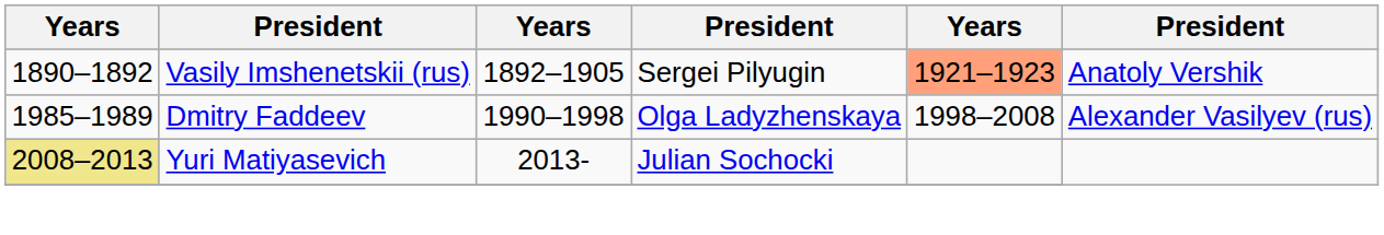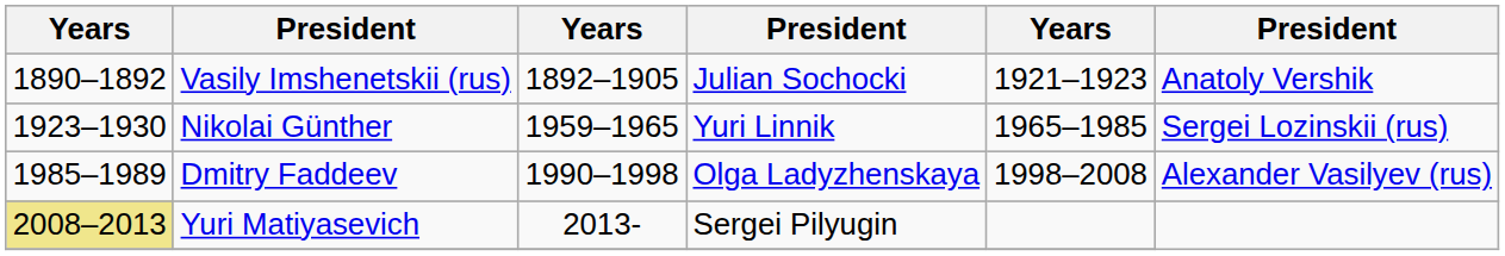 <table class="wikitable" border="1" style="text-align:center;">
 <tr>
 <th>Years</th>
 <th>President</th>
 <th>Years</th>
 <th>President</th>
 <th>Years</th>
 <th>President</th>
 </tr>
 <tr>
 <td>1890–1892</td>
 <td style="text-align:left;"><a href='#'>Vasily Imshenetskii (rus)</a></td>
 <td>1892–1905</td>
-<td style="text-align:left;">Sergei Pilyugin</td>
-<td style="background: lightsalmon;">1921–1923</td>
+<td style="text-align:left;"><a href='#'>Julian Sochocki</a></td>
+<td>1921–1923</td>
 <td style="text-align:left;"><a href='#'>Anatoly Vershik</a></td>
+</tr>
+<tr>
+<td>1923–1930</td>
+<td style="text-align:left;"><a href='#'>Nikolai Günther</a></td>
+<td>1959–1965</td>
+<td style="text-align:left;"><a href='#'>Yuri Linnik</a></td>
+<td>1965–1985</td>
+<td style="text-align:left;"><a href='#'>Sergei Lozinskii (rus)</a></td>
 </tr>
 <tr>
 <td>1985–1989</td>
 <td style="text-align:left;"><a href='#'>Dmitry Faddeev</a></td>
 <td>1990–1998</td>
 <td style="text-align:left;"><a href='#'>Olga Ladyzhenskaya</a></td>
 <td>1998–2008</td>
 <td style="text-align:left;"><a href='#'>Alexander Vasilyev (rus)</a></td>
 </tr>
 <tr>
 <td style="background: khaki;">2008–2013</td>
 <td style="text-align:left;"><a href='#'>Yuri Matiyasevich</a></td>
 <td>2013-</td>
-<td style="text-align:left;"><a href='#'>Julian Sochocki</a></td>
+<td style="text-align:left;">Sergei Pilyugin</td>
 <td></td>
 </tr>
 <tr>
 </tr>
 </table>
